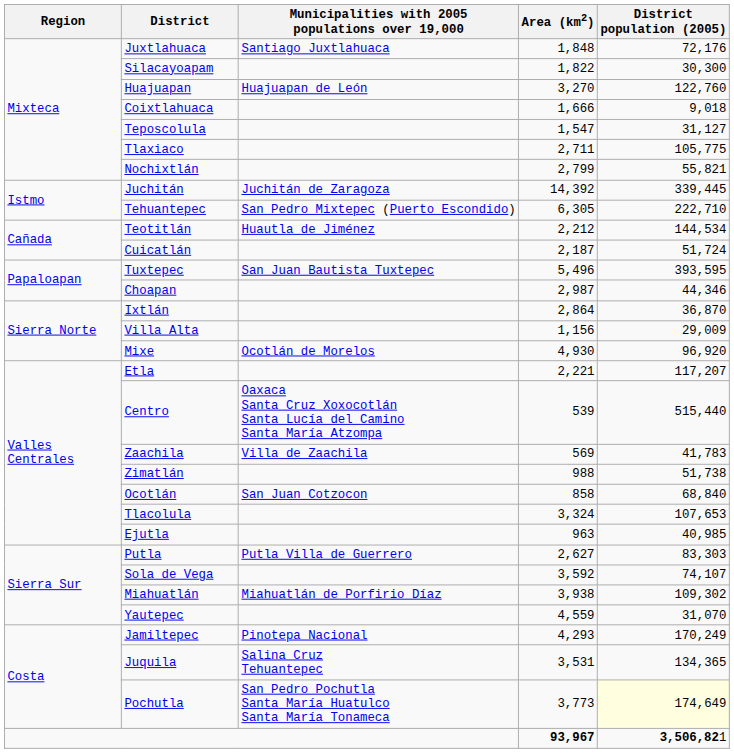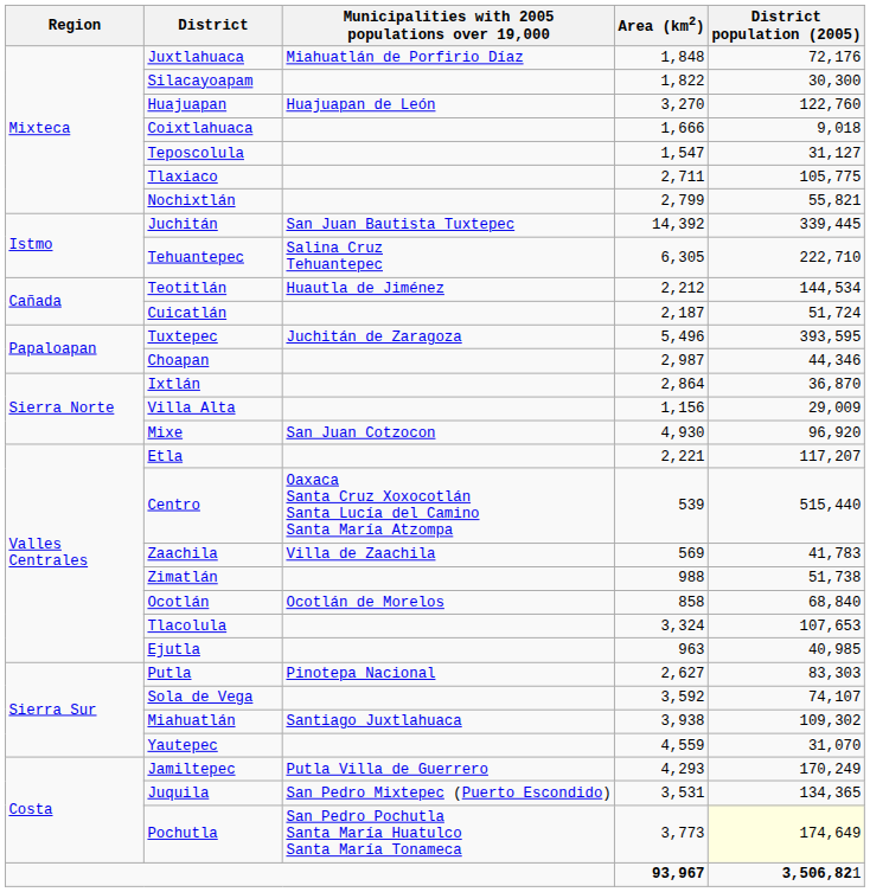 <table class="wikitable">
 <tr style=>
 <th style="width:9em;">Region</th>
 <th style="width:9em;">District</th>
 <th>Municipalities with 2005<br>populations over 19,000</th>
 <th>Area (km<sup>2</sup>)</th>
 <th>District<br>population (2005)</th>
 </tr>
 <tr>
 <td rowspan=7><a href='#'>Mixteca</a></td>
 <td><a href='#'>Juxtlahuaca</a></td>
-<td><a href='#'>Santiago Juxtlahuaca</a></td>
+<td><a href='#'>Miahuatlán de Porfirio Díaz</a></td>
 <td style="text-align:right">1,848</td>
 <td style="text-align:right">72,176</td>
 </tr>
 <tr>
 <td><a href='#'>Silacayoapam</a></td>
 <td></td>
 <td style="text-align:right">1,822</td>
 <td style="text-align:right">30,300</td>
 </tr>
 <tr>
 <td><a href='#'>Huajuapan</a></td>
 <td><a href='#'>Huajuapan de León</a></td>
 <td style="text-align:right">3,270</td>
 <td style="text-align:right">122,760</td>
 </tr>
 <tr>
 <td><a href='#'>Coixtlahuaca</a></td>
 <td></td>
 <td style="text-align:right">1,666</td>
 <td style="text-align:right">9,018</td>
 </tr>
 <tr>
 <td><a href='#'>Teposcolula</a></td>
 <td></td>
 <td style="text-align:right">1,547</td>
 <td style="text-align:right">31,127</td>
 </tr>
 <tr>
 <td><a href='#'>Tlaxiaco</a></td>
 <td></td>
 <td style="text-align:right">2,711</td>
 <td style="text-align:right">105,775</td>
 </tr>
 <tr>
 <td><a href='#'>Nochixtlán</a></td>
 <td></td>
 <td style="text-align:right">2,799</td>
 <td style="text-align:right">55,821</td>
 </tr>
 <tr>
 <td rowspan=2><a href='#'>Istmo</a></td>
 <td><a href='#'>Juchitán</a></td>
-<td><a href='#'>Juchitán de Zaragoza</a></td>
+<td><a href='#'>San Juan Bautista Tuxtepec</a></td>
 <td style="text-align:right">14,392</td>
 <td style="text-align:right">339,445</td>
 </tr>
 <tr>
 <td><a href='#'>Tehuantepec</a></td>
-<td><a href='#'>San Pedro Mixtepec</a> (<a href='#'>Puerto Escondido</a>)</td>
+<td><a href='#'>Salina Cruz</a><br><a href='#'>Tehuantepec</a></td>
 <td style="text-align:right">6,305</td>
 <td style="text-align:right">222,710</td>
 </tr>
 <tr>
 <td rowspan=2><a href='#'>Cañada</a></td>
 <td><a href='#'>Teotitlán</a></td>
 <td><a href='#'>Huautla de Jiménez</a></td>
 <td style="text-align:right">2,212</td>
 <td style="text-align:right">144,534</td>
 </tr>
 <tr>
 <td><a href='#'>Cuicatlán</a></td>
 <td></td>
 <td style="text-align:right">2,187</td>
 <td style="text-align:right">51,724</td>
 </tr>
 <tr>
 <td rowspan=2><a href='#'>Papaloapan</a></td>
 <td><a href='#'>Tuxtepec</a></td>
-<td><a href='#'>San Juan Bautista Tuxtepec</a></td>
+<td><a href='#'>Juchitán de Zaragoza</a></td>
 <td style="text-align:right">5,496</td>
 <td style="text-align:right">393,595</td>
 </tr>
 <tr>
 <td><a href='#'>Choapan</a></td>
 <td></td>
 <td style="text-align:right">2,987</td>
 <td style="text-align:right">44,346</td>
 </tr>
 <tr>
 <td rowspan=3><a href='#'>Sierra Norte</a></td>
 <td><a href='#'>Ixtlán</a></td>
 <td></td>
 <td style="text-align:right">2,864</td>
 <td style="text-align:right">36,870</td>
 </tr>
 <tr>
 <td><a href='#'>Villa Alta</a></td>
 <td></td>
 <td style="text-align:right">1,156</td>
 <td style="text-align:right">29,009</td>
 </tr>
 <tr>
 <td><a href='#'>Mixe</a></td>
-<td><a href='#'>Ocotlán de Morelos</a></td>
+<td><a href='#'>San Juan Cotzocon</a></td>
 <td style="text-align:right">4,930</td>
 <td style="text-align:right">96,920</td>
 </tr>
 <tr>
 <td rowspan=7><a href='#'>Valles Centrales</a></td>
 <td><a href='#'>Etla</a></td>
 <td></td>
 <td style="text-align:right">2,221</td>
 <td style="text-align:right">117,207</td>
 </tr>
 <tr>
 <td><a href='#'>Centro</a></td>
 <td><a href='#'>Oaxaca</a><br><a href='#'>Santa Cruz Xoxocotlán</a><br><a href='#'>Santa Lucía del Camino</a><br><a href='#'>Santa María Atzompa</a></td>
 <td style="text-align:right">539</td>
 <td style="text-align:right">515,440</td>
 </tr>
 <tr>
 <td><a href='#'>Zaachila</a></td>
 <td><a href='#'>Villa de Zaachila</a></td>
 <td style="text-align:right">569</td>
 <td style="text-align:right">41,783</td>
 </tr>
 <tr>
 <td><a href='#'>Zimatlán</a></td>
 <td></td>
 <td style="text-align:right">988</td>
 <td style="text-align:right">51,738</td>
 </tr>
 <tr>
 <td><a href='#'>Ocotlán</a></td>
-<td><a href='#'>San Juan Cotzocon</a></td>
+<td><a href='#'>Ocotlán de Morelos</a></td>
 <td style="text-align:right">858</td>
 <td style="text-align:right">68,840</td>
 </tr>
 <tr>
 <td><a href='#'>Tlacolula</a></td>
 <td></td>
 <td style="text-align:right">3,324</td>
 <td style="text-align:right">107,653</td>
 </tr>
 <tr>
 <td><a href='#'>Ejutla</a></td>
 <td></td>
 <td style="text-align:right">963</td>
 <td style="text-align:right">40,985</td>
 </tr>
 <tr>
 <td rowspan=4><a href='#'>Sierra Sur</a></td>
 <td><a href='#'>Putla</a></td>
-<td><a href='#'>Putla Villa de Guerrero</a></td>
+<td><a href='#'>Pinotepa Nacional</a></td>
 <td style="text-align:right">2,627</td>
 <td style="text-align:right">83,303</td>
 </tr>
 <tr>
 <td><a href='#'>Sola de Vega</a></td>
 <td></td>
 <td style="text-align:right">3,592</td>
 <td style="text-align:right">74,107</td>
 </tr>
 <tr>
 <td><a href='#'>Miahuatlán</a></td>
-<td><a href='#'>Miahuatlán de Porfirio Díaz</a></td>
+<td><a href='#'>Santiago Juxtlahuaca</a></td>
 <td style="text-align:right">3,938</td>
 <td style="text-align:right">109,302</td>
 </tr>
 <tr>
 <td><a href='#'>Yautepec</a></td>
 <td></td>
 <td style="text-align:right">4,559</td>
 <td style="text-align:right">31,070</td>
 </tr>
 <tr>
 <td rowspan=3><a href='#'>Costa</a></td>
 <td><a href='#'>Jamiltepec</a></td>
-<td><a href='#'>Pinotepa Nacional</a></td>
+<td><a href='#'>Putla Villa de Guerrero</a></td>
 <td style="text-align:right">4,293</td>
 <td style="text-align:right">170,249</td>
 </tr>
 <tr>
 <td><a href='#'>Juquila</a></td>
-<td><a href='#'>Salina Cruz</a><br><a href='#'>Tehuantepec</a></td>
+<td><a href='#'>San Pedro Mixtepec</a> (<a href='#'>Puerto Escondido</a>)</td>
 <td style="text-align:right">3,531</td>
 <td style="text-align:right">134,365</td>
 </tr>
 <tr>
 <td><a href='#'>Pochutla</a></td>
 <td><a href='#'>San Pedro Pochutla</a><br><a href='#'>Santa María Huatulco</a><br><a href='#'>Santa María Tonameca</a></td>
 <td style="text-align:right">3,773</td>
 <td style="background: lightyellow; text-align:right">174,649</td>
 </tr>
 <tr>
 <td colspan=3></td>
 <td style="text-align:right"><strong>93,967</strong></td>
 <td style="text-align:right"><strong>3,506,82</strong>1</td>
 </tr>
 </table>
